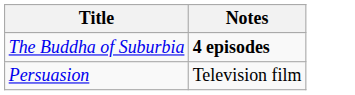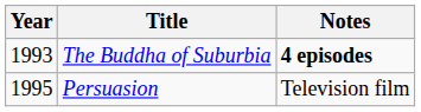 <table class="wikitable sortable">
 <tr>
+<th>Year</th>
 <th>Title</th>
 <th>Notes</th>
 </tr>
 <tr>
+<td>1993</td>
 <td><em><a href='#'>The Buddha of Suburbia</a></em></td>
 <td><strong>4 episodes</strong></td>
 </tr>
 <tr>
+<td>1995</td>
 <td><em><a href='#'>Persuasion</a></em></td>
 <td>Television film</td>
 </tr>
 </table>
